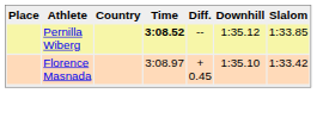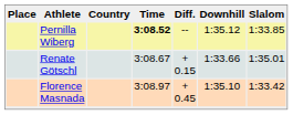 <table style="border-style:solid;border-width:1px;border-color:#808080;background-color:#EFEFEF" cellspacing="2" cellpadding="2" width="380px">
 <tr bgcolor="#EFEFEF">
 <th>Place</th>
 <th>Athlete</th>
 <th>Country</th>
 <th>Time</th>
 <th>Diff.</th>
 <th>Downhill</th>
 <th>Slalom</th>
 </tr>
 <tr align="center" valign="top" bgcolor="#F7F6A8">
 <th></th>
 <td align="left"><a href='#'>Pernilla Wiberg</a></td>
 <td align="left"></td>
 <td><strong>3:08.52</strong></td>
 <td>--</td>
 <td>1:35.12</td>
 <td>1:33.85</td>
 </tr>
+<tr align="center" valign="top" bgcolor="#DCE5E5">
+<th></th>
+<td align="left"><a href='#'>Renate Götschl</a></td>
+<td align="left"></td>
+<td>3:08.67</td>
+<td>+ 0.15</td>
+<td>1:33.66</td>
+<td>1:35.01</td>
+</tr>
 <tr align="center" valign="top" bgcolor="#FFDAB9">
 <th></th>
 <td align="left"><a href='#'>Florence Masnada</a></td>
 <td align="left"></td>
 <td>3:08.97</td>
 <td>+ 0.45</td>
 <td>1:35.10</td>
 <td>1:33.42</td>
 </tr>
 <tr align="center" valign="top" bgcolor="#FFFFFF">
 </tr>
 </table>
